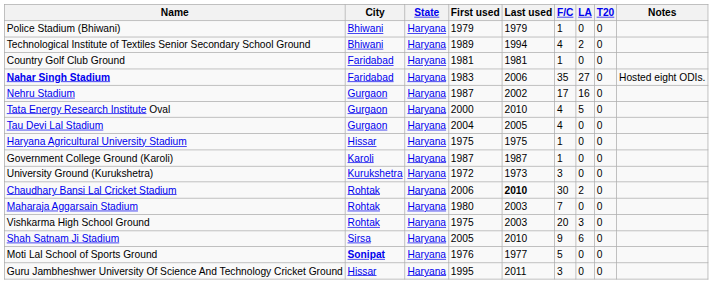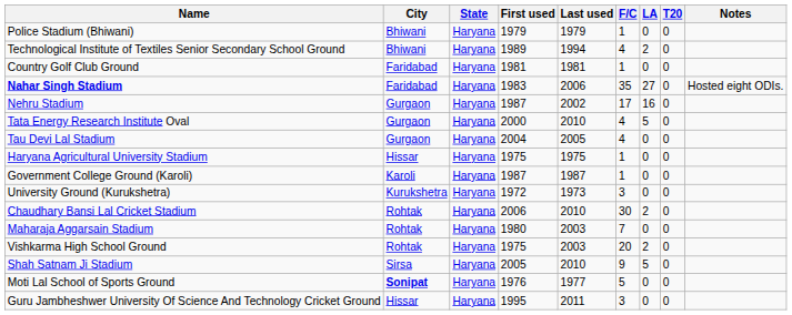 <table class="wikitable sortable collapsible static-row-numbers" style="font-size: 90%">
 <tr>
 <th>Name</th>
 <th>City</th>
 <th><a href='#'>State</a></th>
 <th>First used</th>
 <th>Last used</th>
 <th><a href='#'>F/C</a></th>
 <th><a href='#'>LA</a></th>
 <th><a href='#'>T20</a></th>
 <th>Notes</th>
 </tr>
 <tr>
 <td>Police Stadium (Bhiwani)</td>
 <td><a href='#'>Bhiwani</a></td>
 <td><a href='#'>Haryana</a></td>
 <td>1979</td>
 <td>1979</td>
 <td>1</td>
 <td>0</td>
 <td>0</td>
 <td></td>
 </tr>
 <tr>
 <td>Technological Institute of Textiles Senior Secondary School Ground</td>
 <td><a href='#'>Bhiwani</a></td>
 <td><a href='#'>Haryana</a></td>
 <td>1989</td>
 <td>1994</td>
 <td>4</td>
 <td>2</td>
 <td>0</td>
 <td></td>
 </tr>
 <tr>
 <td>Country Golf Club Ground</td>
 <td><a href='#'>Faridabad</a></td>
 <td><a href='#'>Haryana</a></td>
 <td>1981</td>
 <td>1981</td>
 <td>1</td>
 <td>0</td>
 <td>0</td>
 <td></td>
 </tr>
 <tr>
 <td><strong><a href='#'>Nahar Singh Stadium</a></strong></td>
 <td><a href='#'>Faridabad</a></td>
 <td><a href='#'>Haryana</a></td>
 <td>1983</td>
 <td>2006</td>
 <td>35</td>
 <td>27</td>
 <td>0</td>
 <td>Hosted eight ODIs.</td>
 </tr>
 <tr>
 <td><a href='#'>Nehru Stadium</a></td>
 <td><a href='#'>Gurgaon</a></td>
 <td><a href='#'>Haryana</a></td>
 <td>1987</td>
 <td>2002</td>
 <td>17</td>
 <td>16</td>
 <td>0</td>
 <td></td>
 </tr>
 <tr>
 <td><a href='#'>Tata Energy Research Institute</a> Oval</td>
 <td><a href='#'>Gurgaon</a></td>
 <td><a href='#'>Haryana</a></td>
 <td>2000</td>
 <td>2010</td>
 <td>4</td>
 <td>5</td>
 <td>0</td>
 <td></td>
 </tr>
 <tr>
 <td><a href='#'>Tau Devi Lal Stadium</a></td>
 <td><a href='#'>Gurgaon</a></td>
 <td><a href='#'>Haryana</a></td>
 <td>2004</td>
 <td>2005</td>
 <td>4</td>
 <td>0</td>
 <td>0</td>
 <td></td>
 </tr>
 <tr>
 <td><a href='#'>Haryana Agricultural University Stadium</a></td>
 <td><a href='#'>Hissar</a></td>
 <td><a href='#'>Haryana</a></td>
 <td>1975</td>
 <td>1975</td>
 <td>1</td>
 <td>0</td>
 <td>0</td>
 <td></td>
 </tr>
 <tr>
 <td>Government College Ground (Karoli)</td>
 <td><a href='#'>Karoli</a></td>
 <td><a href='#'>Haryana</a></td>
 <td>1987</td>
 <td>1987</td>
 <td>1</td>
 <td>0</td>
 <td>0</td>
 <td></td>
 </tr>
 <tr>
 <td>University Ground (Kurukshetra)</td>
 <td><a href='#'>Kurukshetra</a></td>
 <td><a href='#'>Haryana</a></td>
 <td>1972</td>
 <td>1973</td>
 <td>3</td>
 <td>0</td>
 <td>0</td>
 <td></td>
 </tr>
 <tr>
 <td><a href='#'>Chaudhary Bansi Lal Cricket Stadium</a></td>
 <td><a href='#'>Rohtak</a></td>
 <td><a href='#'>Haryana</a></td>
 <td>2006</td>
-<td><strong>2010</strong></td>
+<td>2010</td>
 <td>30</td>
 <td>2</td>
 <td>0</td>
 <td></td>
 </tr>
 <tr>
 <td><a href='#'>Maharaja Aggarsain Stadium</a></td>
 <td><a href='#'>Rohtak</a></td>
 <td><a href='#'>Haryana</a></td>
 <td>1980</td>
 <td>2003</td>
 <td>7</td>
 <td>0</td>
 <td>0</td>
 <td></td>
 </tr>
 <tr>
 <td>Vishkarma High School Ground</td>
 <td><a href='#'>Rohtak</a></td>
 <td><a href='#'>Haryana</a></td>
 <td>1975</td>
 <td>2003</td>
 <td>20</td>
-<td>3</td>
+<td>2</td>
 <td>0</td>
 <td></td>
 </tr>
 <tr>
 <td><a href='#'>Shah Satnam Ji Stadium</a></td>
 <td><a href='#'>Sirsa</a></td>
 <td><a href='#'>Haryana</a></td>
 <td>2005</td>
 <td>2010</td>
 <td>9</td>
-<td>6</td>
+<td>5</td>
 <td>0</td>
 <td></td>
 </tr>
 <tr>
 <td>Moti Lal School of Sports Ground</td>
 <td><strong><a href='#'>Sonipat</a></strong></td>
 <td><a href='#'>Haryana</a></td>
 <td>1976</td>
 <td>1977</td>
 <td>5</td>
 <td>0</td>
 <td>0</td>
 <td></td>
 </tr>
 <tr>
 <td>Guru Jambheshwer University Of Science And Technology Cricket Ground</td>
 <td><a href='#'>Hissar</a></td>
 <td><a href='#'>Haryana</a></td>
 <td>1995</td>
 <td>2011</td>
 <td>3</td>
 <td>0</td>
 <td>0</td>
 <td></td>
 </tr>
 </table>
